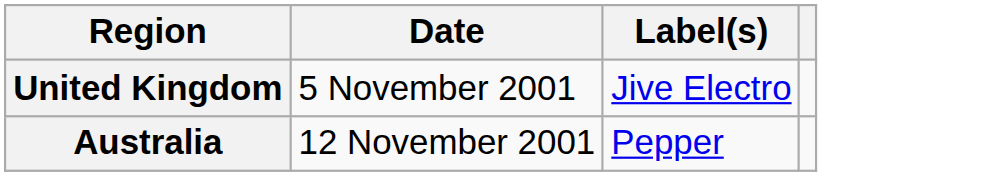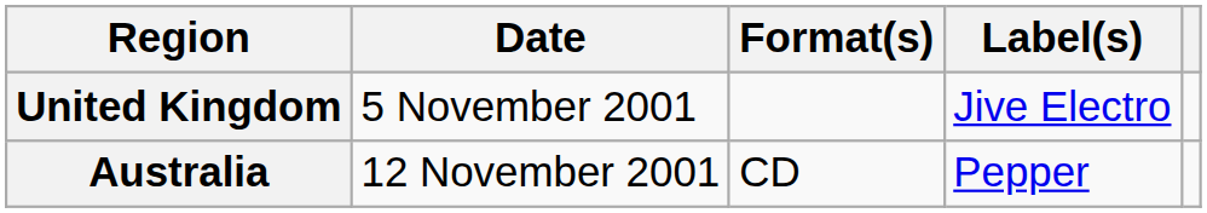 <table class="wikitable plainrowheaders">
 <tr>
 <th scope="col">Region</th>
 <th scope="col">Date</th>
+<th scope="col">Format(s)</th>
 <th scope="col">Label(s)</th>
 <th scope="col"></th>
 </tr>
 <tr>
 <th scope="row">United Kingdom</th>
 <td>5 November 2001</td>
+<td></td>
 <td><a href='#'>Jive Electro</a></td>
 <td></td>
 </tr>
 <tr>
 <th scope="row">Australia</th>
 <td>12 November 2001</td>
+<td>CD</td>
 <td><a href='#'>Pepper</a></td>
 <td></td>
 </tr>
 </table>
